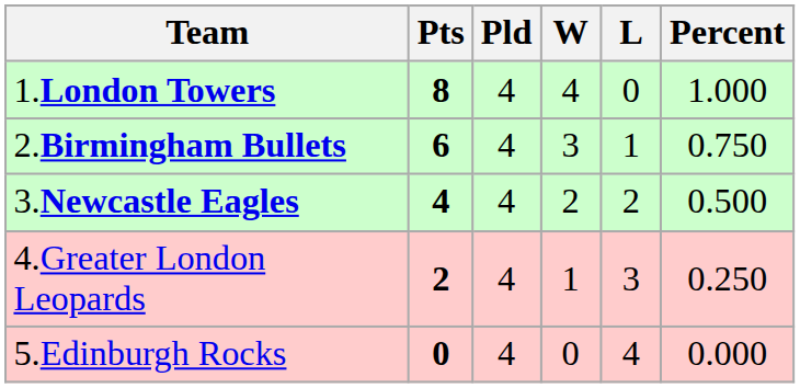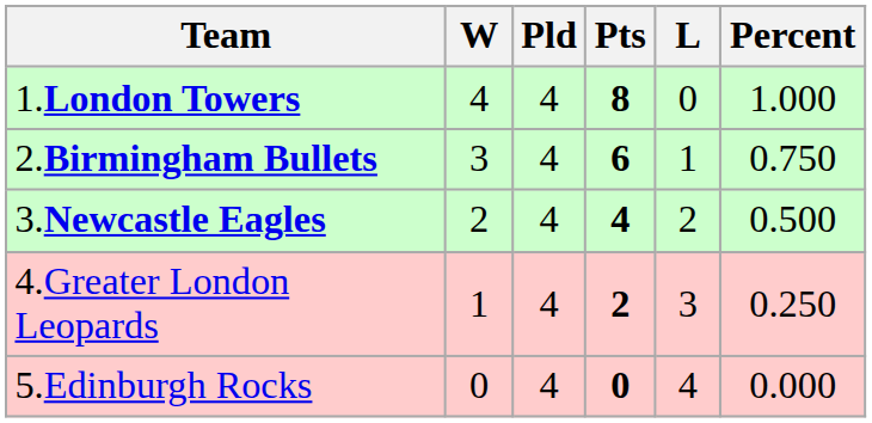 <table class="wikitable" style="text-align: center;">
 <tr>
 <th width="175">Team</th>
+<th width="20" abbr="Won">W</th>
+<th width="20" abbr="Played">Pld</th>
 <th width="20" abbr="Points">Pts</th>
-<th width="20" abbr="Played">Pld</th>
-<th width="20" abbr="Won">W</th>
 <th width="20" abbr="Lost">L</th>
 <th width="20" abbr="Percentage">Percent</th>
 </tr>
 <tr style="background: #ccffcc;">
 <td style="text-align:left;">1.<strong><a href='#'>London Towers</a></strong></td>
-<td><strong>8</strong></td>
 <td>4</td>
 <td>4</td>
+<td><strong>8</strong></td>
 <td>0</td>
 <td>1.000</td>
 </tr>
 <tr style="background: #ccffcc;">
 <td style="text-align:left;">2.<strong><a href='#'>Birmingham Bullets</a></strong></td>
+<td>3</td>
+<td>4</td>
 <td><strong>6</strong></td>
-<td>4</td>
-<td>3</td>
 <td>1</td>
 <td>0.750</td>
 </tr>
 <tr style="background: #ccffcc;">
 <td style="text-align:left;">3.<strong><a href='#'>Newcastle Eagles</a></strong></td>
+<td>2</td>
+<td>4</td>
 <td><strong>4</strong></td>
-<td>4</td>
-<td>2</td>
 <td>2</td>
 <td>0.500</td>
 </tr>
 <tr style="background: #ffcccc;">
 <td style="text-align:left;">4.<a href='#'>Greater London Leopards</a></td>
+<td>1</td>
+<td>4</td>
 <td><strong>2</strong></td>
-<td>4</td>
-<td>1</td>
 <td>3</td>
 <td>0.250</td>
 </tr>
 <tr style="background: #ffcccc;">
 <td style="text-align:left;">5.<a href='#'>Edinburgh Rocks</a></td>
+<td>0</td>
+<td>4</td>
 <td><strong>0</strong></td>
-<td>4</td>
-<td>0</td>
 <td>4</td>
 <td>0.000</td>
 </tr>
 </table>
